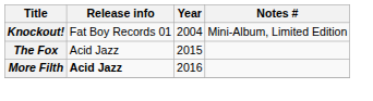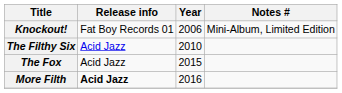 <table class="wikitable plainrowheaders sortable">
 <tr>
 <th scope="col">Title</th>
 <th scope="col">Release info</th>
 <th scope="col">Year</th>
 <th scope="col" class="unsortable">Notes #</th>
 </tr>
 <tr>
 <th scope="row"><em>Knockout!</em></th>
 <td>Fat Boy Records 01</td>
-<td>2004</td>
+<td>2006</td>
 <td>Mini-Album, Limited Edition</td>
+</tr>
+<tr>
+<th scope="row"><em>The Filthy Six</em></th>
+<td><a href='#'>Acid Jazz</a></td>
+<td>2010</td>
+<td></td>
 </tr>
 <tr>
 <th scope="row"><em>The Fox</em></th>
 <td>Acid Jazz</td>
 <td>2015</td>
 <td></td>
 </tr>
 <tr>
 <th scope="row"><em>More Filth</em></th>
 <td><strong>Acid Jazz</strong></td>
 <td>2016</td>
 <td></td>
 </tr>
 <tr>
 </tr>
 </table>
